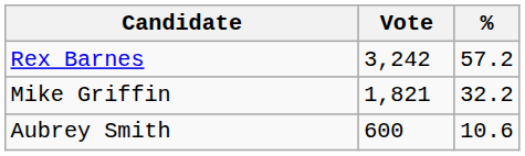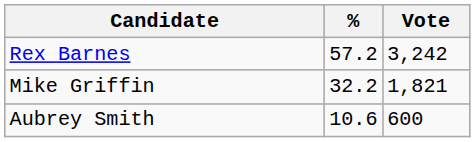 <table class="wikitable">
 <tr>
 <th bgcolor="#DDDDFF" width="200px">Candidate</th>
+<th bgcolor="#DDDDFF" width="30px">%</th>
 <th bgcolor="#DDDDFF" width="50px">Vote</th>
-<th bgcolor="#DDDDFF" width="30px">%</th>
 </tr>
 <tr>
 <td><a href='#'>Rex Barnes</a></td>
+<td>57.2</td>
 <td>3,242</td>
-<td>57.2</td>
 </tr>
 <tr>
 <td>Mike Griffin</td>
+<td>32.2</td>
 <td>1,821</td>
-<td>32.2</td>
 </tr>
 <tr>
 <td>Aubrey Smith</td>
+<td>10.6</td>
 <td>600</td>
-<td>10.6</td>
 </tr>
 </table>
